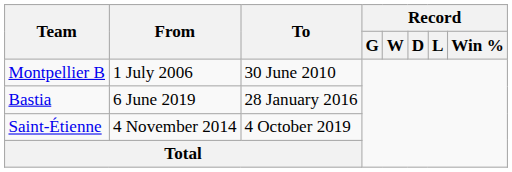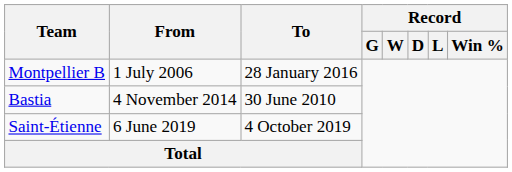 <table class="wikitable" style="text-align: center">
 <tr>
 <th rowspan="2">Team</th>
 <th rowspan="2">From</th>
 <th rowspan="2">To</th>
 <th colspan="5">Record</th>
 </tr>
 <tr>
 <th>G</th>
 <th>W</th>
 <th>D</th>
 <th>L</th>
 <th>Win %</th>
 </tr>
 <tr>
 <td align=left> <a href='#'>Montpellier B</a></td>
 <td align=left>1 July 2006</td>
+<td align=left>28 January 2016<br></td>
+</tr>
+<tr>
+<td align=left> <a href='#'>Bastia</a></td>
+<td align=left>4 November 2014</td>
 <td align=left>30 June 2010<br></td>
 </tr>
 <tr>
-<td align=left> <a href='#'>Bastia</a></td>
+<td align=left> <a href='#'>Saint-Étienne</a></td>
 <td align=left>6 June 2019</td>
-<td align=left>28 January 2016<br></td>
-</tr>
-<tr>
-<td align=left> <a href='#'>Saint-Étienne</a></td>
-<td align=left>4 November 2014</td>
 <td align=left>4 October 2019<br></td>
 </tr>
 <tr>
 <th colspan="3" style="text-align:center; vertical-align:middle;">Total<br></th>
 </tr>
 </table>
